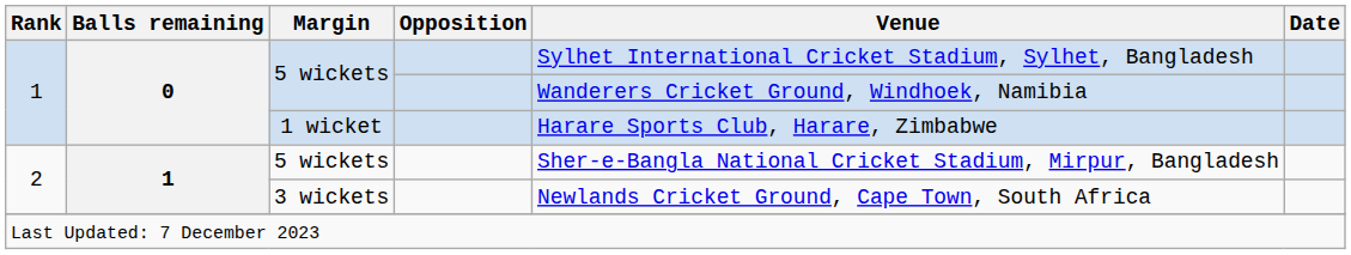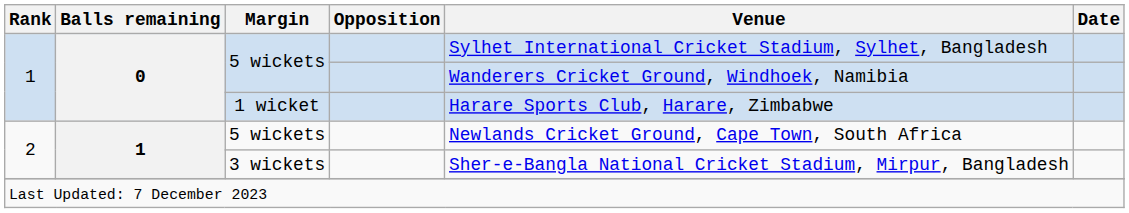 <table class="wikitable sortable">
 <tr>
 <th scope=col>Rank</th>
 <th scope=col>Balls remaining</th>
 <th scope=col>Margin</th>
 <th scope=col>Opposition</th>
 <th scope=col>Venue</th>
 <th scope=col>Date</th>
 </tr>
 <tr bgcolor=#cee0f2>
 <td align=center rowspan=3>1</td>
 <th scope=row style=text-align:center rowspan=3>0</th>
 <td scope=row style=text-align:center; rowspan=2>5 wickets</td>
 <td></td>
 <td><a href='#'>Sylhet International Cricket Stadium</a>, <a href='#'>Sylhet</a>, Bangladesh</td>
 <td> </td>
 </tr>
 <tr bgcolor=#cee0f2>
 <td></td>
 <td><a href='#'>Wanderers Cricket Ground</a>, <a href='#'>Windhoek</a>, Namibia</td>
 <td></td>
 </tr>
 <tr bgcolor=#cee0f2>
 <td scope=row style=text-align:center;>1 wicket</td>
 <td></td>
 <td><a href='#'>Harare Sports Club</a>, <a href='#'>Harare</a>, Zimbabwe</td>
 <td></td>
 </tr>
 <tr>
 <td align=center rowspan=2>2</td>
 <th scope=row style=text-align:center rowspan=2>1</th>
 <td scope=row style=text-align:center;>5 wickets</td>
 <td></td>
-<td><a href='#'>Sher-e-Bangla National Cricket Stadium</a>, <a href='#'>Mirpur</a>, Bangladesh</td>
+<td><a href='#'>Newlands Cricket Ground</a>, <a href='#'>Cape Town</a>, South Africa</td>
 <td> </td>
 </tr>
 <tr>
 <td scope=row style=text-align:center;>3 wickets</td>
 <td></td>
-<td><a href='#'>Newlands Cricket Ground</a>, <a href='#'>Cape Town</a>, South Africa</td>
+<td><a href='#'>Sher-e-Bangla National Cricket Stadium</a>, <a href='#'>Mirpur</a>, Bangladesh</td>
 <td></td>
 </tr>
 <tr>
 </tr>
 <tr class=sortbottom>
 <td colspan=6><small>Last Updated: 7 December 2023</small></td>
 </tr>
 </table>
